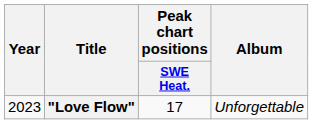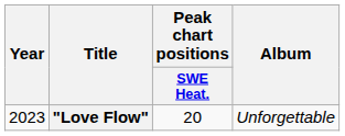 <table class="wikitable plainrowheaders" style="text-align:center;">
 <tr>
 <th scope="col" rowspan="2">Year</th>
 <th scope="col" rowspan="2">Title</th>
 <th scope="col" colspan="1">Peak chart positions</th>
 <th scope="col" rowspan="2">Album</th>
 </tr>
 <tr>
 <th scope="col" style="width:3em;font-size:85%;"><a href='#'>SWE<br>Heat.</a><br></th>
 </tr>
 <tr>
 <td>2023</td>
 <th scope="row">"Love Flow"</th>
-<td>17</td>
+<td>20</td>
 <td><em>Unforgettable</em></td>
 </tr>
 </table>
